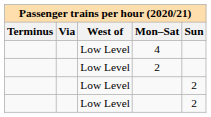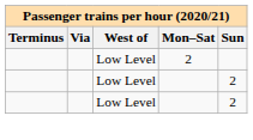 <table class="wikitable">
 <tr>
 <th colspan="5" style="background:#ffdead;">Passenger trains per hour (2020/21)</th>
 </tr>
 <tr>
 <th>Terminus</th>
 <th colspan=1>Via</th>
 <th>West of</th>
 <th>Mon–Sat </th>
 <th>Sun </th>
-</tr>
-<tr>
-<td></td>
-<td></td>
-<td> Low Level</td>
-<td style="text-align:center">4</td>
-<td></td>
 </tr>
 <tr>
 <td></td>
 <td></td>
 <td> Low Level</td>
 <td style="text-align:center">2</td>
 <td></td>
 </tr>
 <tr>
 <td></td>
 <td></td>
 <td> Low Level</td>
 <td></td>
 <td style="text-align:center">2</td>
 </tr>
 <tr>
 <td></td>
 <td></td>
 <td> Low Level</td>
 <td></td>
 <td style="text-align:center">2</td>
 </tr>
 </table>
